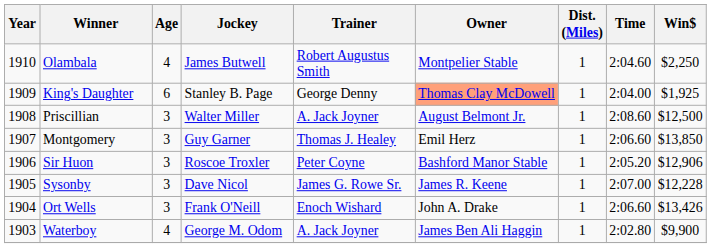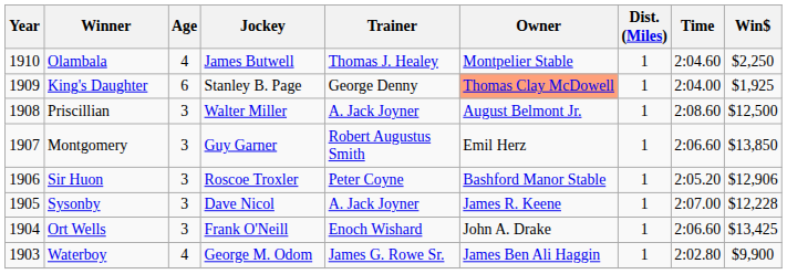 <table class="wikitable sortable" style="font-size:90%">
 <tr>
 <th style="width:30px">Year<br></th>
 <th style="width:110px">Winner<br></th>
 <th style="width:20px">Age<br></th>
 <th style="width:110px">Jockey<br></th>
 <th style="width:120px">Trainer<br></th>
 <th>Owner<br></th>
 <th style="width:25px">Dist.<br> <span>(<a href='#'>Miles</a>)</span></th>
 <th style="width:25px">Time<br></th>
 <th style="width:25px">Win$<br></th>
 </tr>
 <tr>
 <td align=center>1910</td>
 <td><a href='#'>Olambala</a></td>
 <td align=center>4</td>
 <td><a href='#'>James Butwell</a></td>
-<td><a href='#'>Robert Augustus Smith</a></td>
+<td><a href='#'>Thomas J. Healey</a></td>
 <td><a href='#'>Montpelier Stable</a></td>
 <td align=center>1<span></span></td>
 <td>2:04.60</td>
 <td align=center>$2,250</td>
 </tr>
 <tr>
 <td align=center>1909</td>
 <td><a href='#'>King's Daughter</a></td>
 <td align=center>6</td>
 <td>Stanley B. Page</td>
 <td>George Denny</td>
 <td style="background: lightsalmon;"><a href='#'>Thomas Clay McDowell</a></td>
 <td align=center>1<span></span></td>
 <td>2:04.00</td>
 <td align=center>$1,925</td>
 </tr>
 <tr>
 <td align=center>1908</td>
 <td>Priscillian</td>
 <td align=center>3</td>
 <td><a href='#'>Walter Miller</a></td>
 <td><a href='#'>A. Jack Joyner</a></td>
 <td><a href='#'>August Belmont Jr.</a></td>
 <td align=center>1<span></span></td>
 <td>2:08.60</td>
 <td align=center>$12,500</td>
 </tr>
 <tr>
 <td align=center>1907</td>
 <td>Montgomery</td>
 <td align=center>3</td>
 <td><a href='#'>Guy Garner</a></td>
-<td><a href='#'>Thomas J. Healey</a></td>
+<td><a href='#'>Robert Augustus Smith</a></td>
 <td>Emil Herz</td>
 <td align=center>1<span></span></td>
 <td>2:06.60</td>
 <td align=center>$13,850</td>
 </tr>
 <tr>
 <td align=center>1906</td>
 <td><a href='#'>Sir Huon</a></td>
 <td align=center>3</td>
 <td><a href='#'>Roscoe Troxler</a></td>
 <td><a href='#'>Peter Coyne</a></td>
 <td><a href='#'>Bashford Manor Stable</a></td>
 <td align=center>1<span></span></td>
 <td>2:05.20</td>
 <td align=center>$12,906</td>
 </tr>
 <tr>
 <td align=center>1905</td>
 <td><a href='#'>Sysonby</a></td>
 <td align=center>3</td>
 <td><a href='#'>Dave Nicol</a></td>
-<td><a href='#'>James G. Rowe Sr.</a></td>
+<td><a href='#'>A. Jack Joyner</a></td>
 <td><a href='#'>James R. Keene</a></td>
 <td align=center>1<span></span></td>
 <td>2:07.00</td>
 <td align=center>$12,228</td>
 </tr>
 <tr>
 <td align=center>1904</td>
 <td><a href='#'>Ort Wells</a></td>
 <td align=center>3</td>
 <td><a href='#'>Frank O'Neill</a></td>
 <td><a href='#'>Enoch Wishard</a></td>
 <td>John A. Drake</td>
 <td align=center>1<span></span></td>
 <td>2:06.60</td>
-<td align=center>$13,426</td>
+<td align=center>$13,425</td>
 </tr>
 <tr>
 <td align=center>1903</td>
 <td><a href='#'>Waterboy</a></td>
 <td align=center>4</td>
 <td><a href='#'>George M. Odom</a></td>
-<td><a href='#'>A. Jack Joyner</a></td>
+<td><a href='#'>James G. Rowe Sr.</a></td>
 <td><a href='#'>James Ben Ali Haggin</a></td>
 <td align=center>1<span></span></td>
 <td>2:02.80</td>
 <td align=center>$9,900</td>
 </tr>
 <tr>
 </tr>
 </table>
